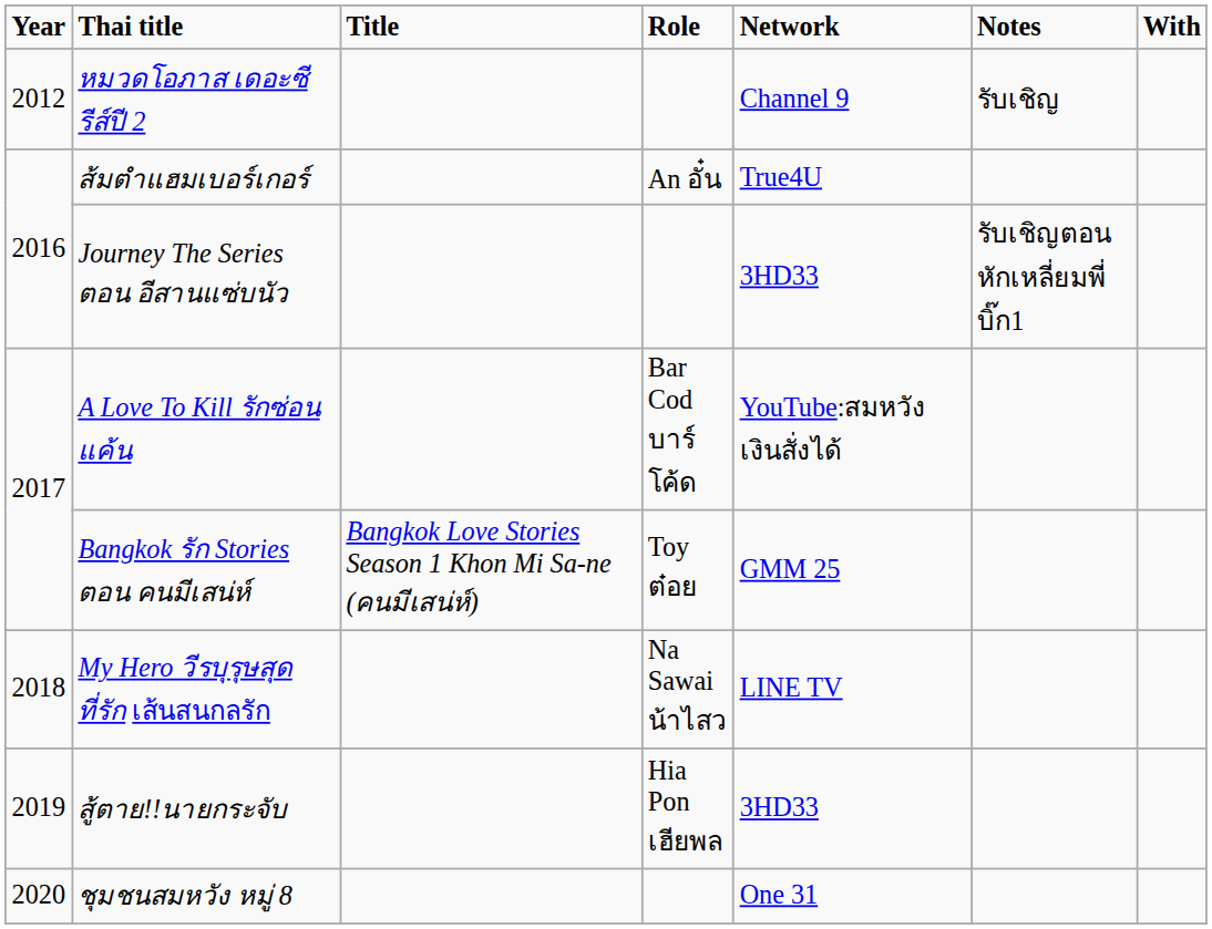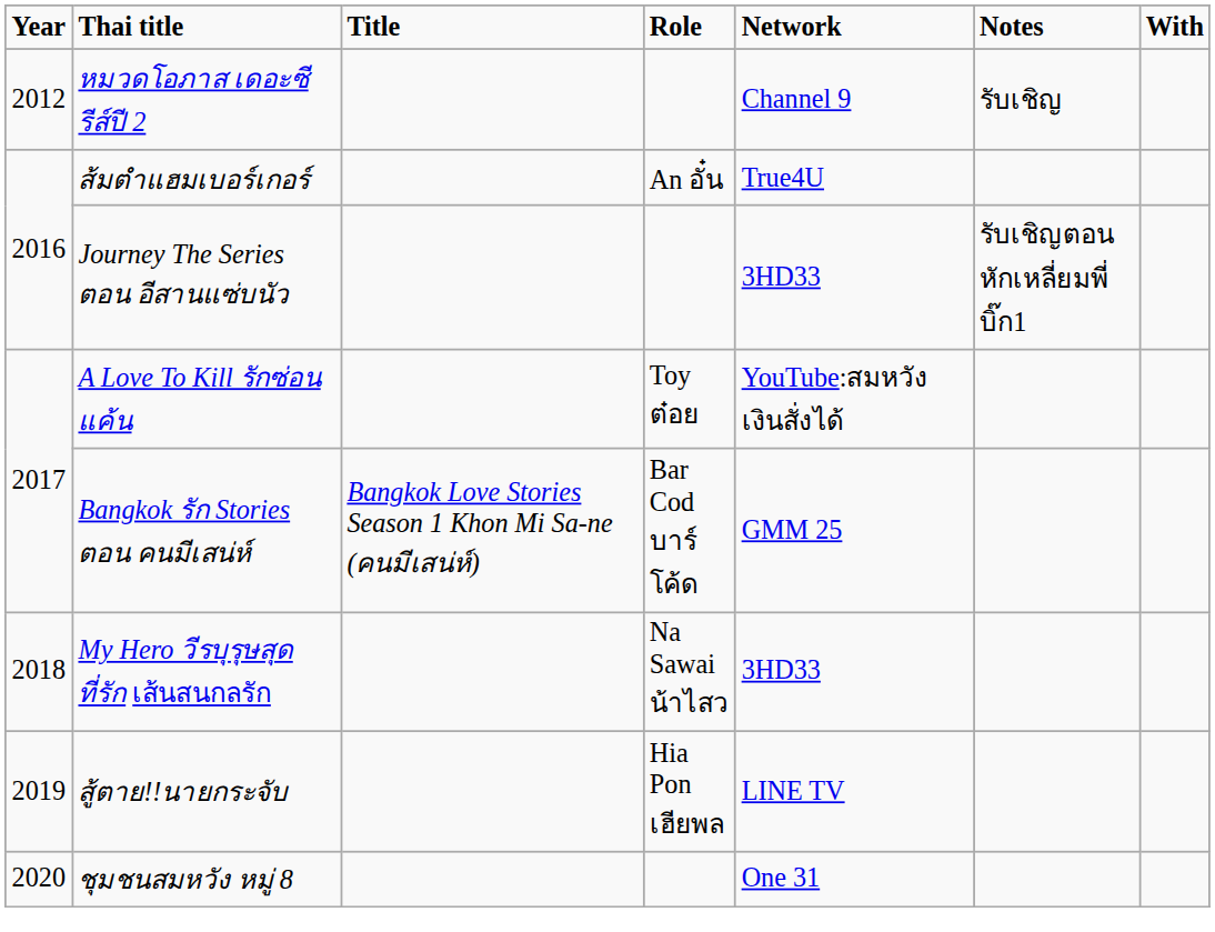 <table class="wikitable" style="font-size: 85%;">
 <tr>
 <td><strong>Year</strong></td>
 <td><strong>Thai title</strong></td>
 <td><strong>Title</strong></td>
 <td><strong>Role</strong></td>
 <td><strong>Network</strong></td>
 <td><strong>Notes</strong></td>
 <td><strong>With</strong></td>
 </tr>
 <tr>
 <td rowspan="1">2012</td>
 <td><em><a href='#'>หมวดโอภาส เดอะซีรีส์ปี 2</a></em></td>
 <td><em> </em></td>
 <td></td>
 <td><a href='#'>Channel 9</a></td>
 <td>รับเชิญ</td>
 <td></td>
 </tr>
 <tr>
 <td rowspan="2">2016</td>
 <td><em>ส้มตำแฮมเบอร์เกอร์ </em></td>
 <td><em> </em></td>
 <td>An อั๋น</td>
 <td><a href='#'>True4U</a></td>
 <td></td>
 <td></td>
 </tr>
 <tr>
 <td><em>Journey The Series ตอน อีสานแซ่บนัว</em></td>
 <td><em> </em></td>
 <td></td>
 <td><a href='#'>3HD33</a></td>
 <td>รับเชิญตอน หักเหลี่ยมพี่บิ๊ก1</td>
 <td></td>
 </tr>
 <tr>
 <td rowspan="2">2017</td>
 <td><em><a href='#'>A Love To Kill รักซ่อนแค้น</a></em></td>
 <td><em> </em></td>
-<td>Bar Cod <br> บาร์โค้ด</td>
+<td>Toy <br> ต๋อย</td>
 <td><a href='#'>YouTube</a>:สมหวัง เงินสั่งได้</td>
 <td></td>
 <td></td>
 </tr>
 <tr>
 <td><em><a href='#'>Bangkok รัก Stories</a> ตอน คนมีเสน่ห์ </em></td>
 <td><em><a href='#'>Bangkok Love Stories</a> Season 1 Khon Mi Sa-ne (คนมีเสน่ห์)</em></td>
-<td>Toy <br> ต๋อย</td>
+<td>Bar Cod <br> บาร์โค้ด</td>
 <td><a href='#'>GMM 25</a></td>
 <td></td>
 <td></td>
 </tr>
 <tr>
 <td rowspan="1">2018</td>
 <td><em><a href='#'>My Hero วีรบุรุษสุดที่รัก</a></em> <a href='#'>เส้นสนกลรัก</a></td>
 <td><em> </em></td>
 <td>Na Sawai <br> น้าไสว</td>
-<td><a href='#'>LINE TV</a></td>
+<td><a href='#'>3HD33</a></td>
 <td></td>
 <td></td>
 </tr>
 <tr>
 <td rowspan="1">2019</td>
 <td><em>สู้ตาย!!นายกระจับ</em></td>
 <td><em> </em></td>
 <td>Hia Pon <br> เฮียพล</td>
-<td><a href='#'>3HD33</a></td>
+<td><a href='#'>LINE TV</a></td>
 <td></td>
 <td></td>
 </tr>
 <tr>
 <td rowspan="1">2020</td>
 <td><em>ชุมชนสมหวัง หมู่ 8</em></td>
 <td><em> </em></td>
 <td></td>
 <td><a href='#'>One 31</a></td>
 <td></td>
 <td></td>
 </tr>
 <tr>
 </tr>
 </table>
